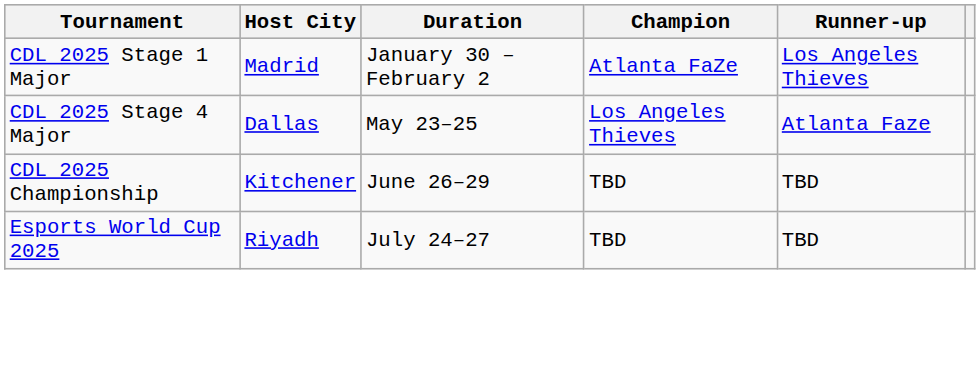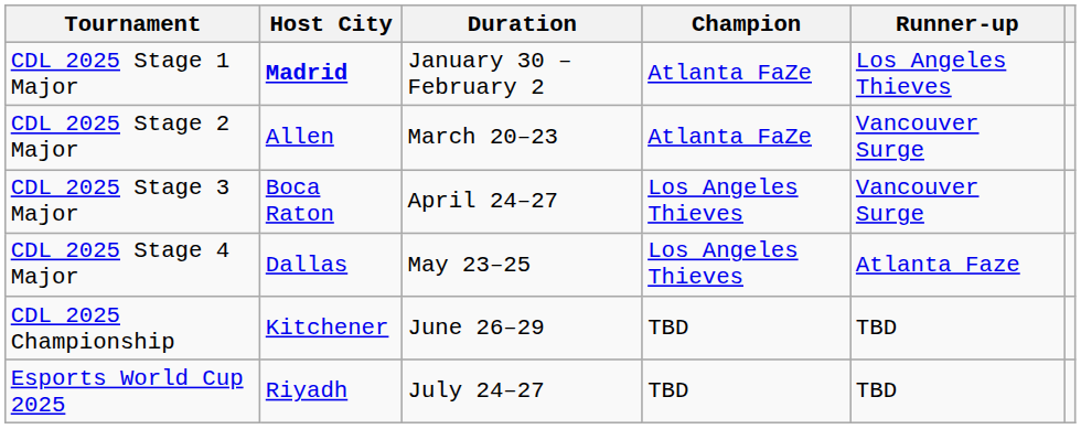 <table class="wikitable">
 <tr>
 <th>Tournament</th>
 <th>Host City</th>
 <th>Duration</th>
 <th>Champion</th>
 <th>Runner-up</th>
 <th></th>
 </tr>
 <tr>
 <td><a href='#'>CDL 2025</a> Stage 1 Major</td>
-<td> <a href='#'>Madrid</a></td>
+<td><strong> <a href='#'>Madrid</a></strong></td>
 <td>January 30 – February 2</td>
 <td><a href='#'>Atlanta FaZe</a></td>
 <td><a href='#'>Los Angeles Thieves</a></td>
+<td></td>
+</tr>
+<tr>
+<td><a href='#'>CDL 2025</a> Stage 2 Major</td>
+<td> <a href='#'>Allen</a></td>
+<td>March 20–23</td>
+<td><a href='#'>Atlanta FaZe</a></td>
+<td><a href='#'>Vancouver Surge</a></td>
+<td></td>
+</tr>
+<tr>
+<td><a href='#'>CDL 2025</a> Stage 3 Major</td>
+<td> <a href='#'>Boca Raton</a></td>
+<td>April 24–27</td>
+<td><a href='#'>Los Angeles Thieves</a></td>
+<td><a href='#'>Vancouver Surge</a></td>
 <td></td>
 </tr>
 <tr>
 <td><a href='#'>CDL 2025</a> Stage 4 Major</td>
 <td> <a href='#'>Dallas</a></td>
 <td>May 23–25</td>
 <td><a href='#'>Los Angeles Thieves</a></td>
 <td><a href='#'>Atlanta Faze</a></td>
 <td></td>
 </tr>
 <tr>
 <td><a href='#'>CDL 2025</a> Championship</td>
 <td> <a href='#'>Kitchener</a></td>
 <td>June 26–29</td>
 <td>TBD</td>
 <td>TBD</td>
 <td></td>
 </tr>
 <tr>
 <td><a href='#'>Esports World Cup 2025</a></td>
 <td> <a href='#'>Riyadh</a></td>
 <td>July 24–27</td>
 <td>TBD</td>
 <td>TBD</td>
 <td></td>
 </tr>
 </table>
